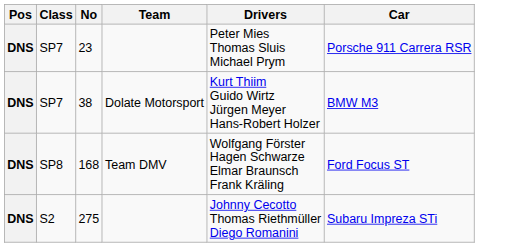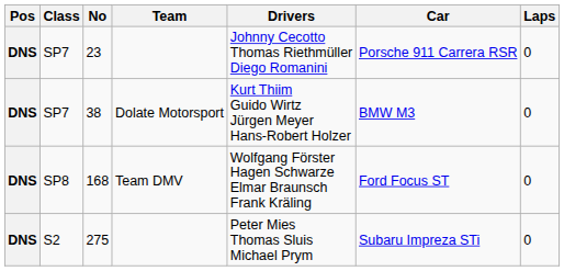 <table class="wikitable" style="font-size: 95%;">
 <tr>
 <th>Pos</th>
 <th>Class</th>
 <th>No</th>
 <th>Team</th>
 <th>Drivers</th>
 <th>Car</th>
+<th>Laps</th>
 </tr>
 <tr>
 <th>DNS</th>
 <td>SP7</td>
 <td>23</td>
 <td></td>
-<td> Peter Mies<br> Thomas Sluis<br> Michael Prym</td>
+<td> <a href='#'>Johnny Cecotto</a><br> Thomas Riethmüller<br> <a href='#'>Diego Romanini</a></td>
 <td><a href='#'>Porsche 911 Carrera RSR</a></td>
+<td>0</td>
 </tr>
 <tr>
 <th>DNS</th>
 <td>SP7</td>
 <td>38</td>
 <td> Dolate Motorsport</td>
 <td> <a href='#'>Kurt Thiim</a><br> Guido Wirtz<br> Jürgen Meyer<br> Hans-Robert Holzer</td>
 <td><a href='#'>BMW M3</a></td>
+<td>0</td>
 </tr>
 <tr>
 <th>DNS</th>
 <td>SP8</td>
 <td>168</td>
 <td> Team DMV</td>
 <td> Wolfgang Förster<br> Hagen Schwarze<br> Elmar Braunsch<br> Frank Kräling</td>
 <td><a href='#'>Ford Focus ST</a></td>
+<td>0</td>
 </tr>
 <tr>
 <th>DNS</th>
 <td>S2</td>
 <td>275</td>
 <td></td>
-<td> <a href='#'>Johnny Cecotto</a><br> Thomas Riethmüller<br> <a href='#'>Diego Romanini</a></td>
+<td> Peter Mies<br> Thomas Sluis<br> Michael Prym</td>
 <td><a href='#'>Subaru Impreza STi</a></td>
+<td>0</td>
 </tr>
 </table>
